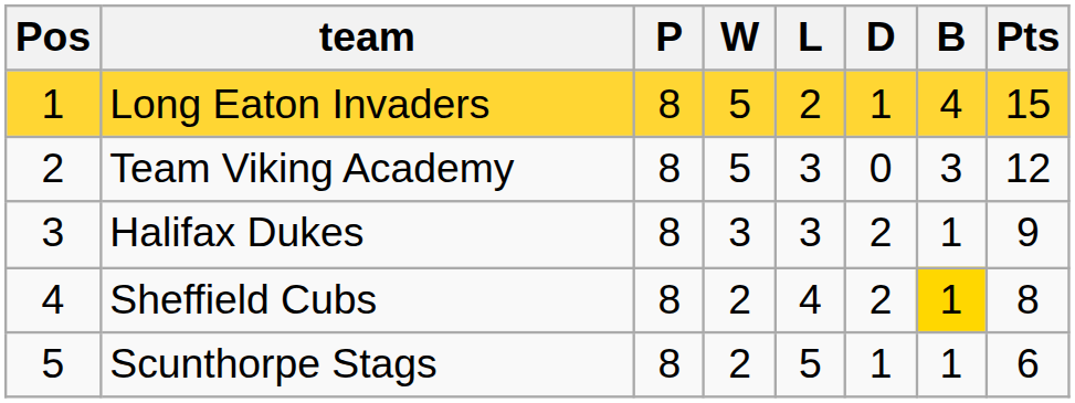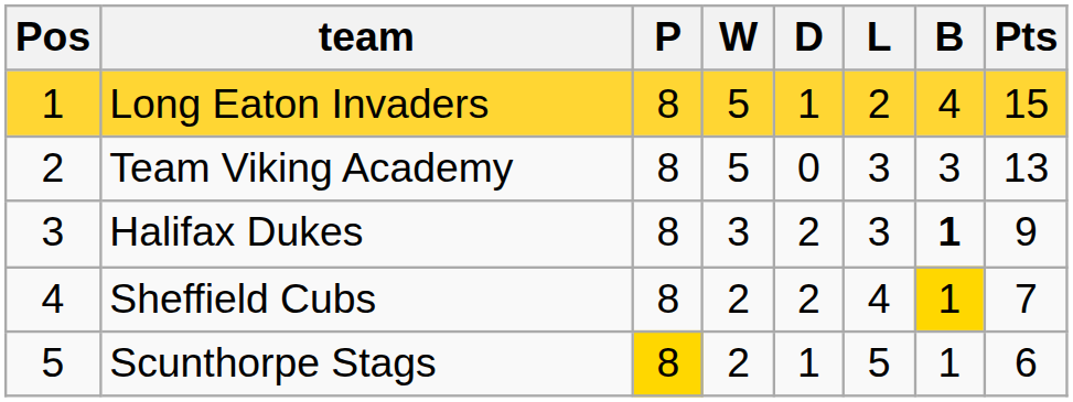 <table class="wikitable" style="font-size: 100%">
 <tr>
 <th width=20>Pos</th>
 <th width=200>team</th>
 <th width=20>P</th>
 <th width=20>W</th>
+<th width=20>D</th>
 <th width=20>L</th>
-<th width=20>D</th>
 <th width=20>B</th>
 <th width=20>Pts</th>
 </tr>
 <tr align=center style="background: #FFD633;">
 <td>1</td>
 <td align="left">Long Eaton Invaders</td>
 <td>8</td>
 <td>5</td>
+<td>1</td>
 <td>2</td>
-<td>1</td>
 <td>4</td>
 <td>15</td>
 </tr>
 <tr align=center>
 <td>2</td>
 <td align="left">Team Viking Academy</td>
 <td>8</td>
 <td>5</td>
-<td>3</td>
 <td>0</td>
 <td>3</td>
-<td>12</td>
+<td>3</td>
+<td>13</td>
 </tr>
 <tr align=center>
 <td>3</td>
 <td align="left">Halifax Dukes</td>
 <td>8</td>
 <td>3</td>
+<td>2</td>
 <td>3</td>
-<td>2</td>
-<td>1</td>
+<td><strong>1</strong></td>
 <td>9</td>
 </tr>
 <tr align=center>
 <td>4</td>
 <td align="left">Sheffield Cubs</td>
 <td>8</td>
 <td>2</td>
+<td>2</td>
 <td>4</td>
-<td>2</td>
 <td style="background: gold;">1</td>
-<td>8</td>
+<td>7</td>
 </tr>
 <tr align=center>
 <td>5</td>
 <td align="left">Scunthorpe Stags</td>
-<td>8</td>
+<td style="background: gold;">8</td>
 <td>2</td>
+<td>1</td>
 <td>5</td>
-<td>1</td>
 <td>1</td>
 <td>6</td>
 </tr>
 </table>
